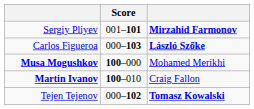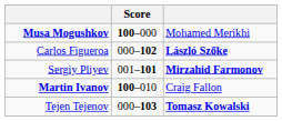 <table class="wikitable" style="text-align: center; font-size:90% ">
 <tr>
 <th align="right" width="130"></th>
 <th width="60">Score</th>
 <th align="left" width="140"></th>
 </tr>
 <tr>
+<td align=right><strong><a href='#'>Musa Mogushkov</a></strong> </td>
+<td align=center><strong>100</strong>–000</td>
+<td align=left> <a href='#'>Mohamed Merikhi</a></td>
+</tr>
+<tr>
+<td align=right><a href='#'>Carlos Figueroa</a> </td>
+<td align=center>000–<strong>102</strong></td>
+<td align=left> <strong><a href='#'>László Szőke</a></strong></td>
+</tr>
+<tr>
 <td align=right><a href='#'>Sergiy Pliyev</a> </td>
 <td align=center>001–<strong>101</strong></td>
 <td align=left> <strong><a href='#'>Mirzahid Farmonov</a></strong></td>
-</tr>
-<tr>
-<td align=right><a href='#'>Carlos Figueroa</a> </td>
-<td align=center>000–<strong>103</strong></td>
-<td align=left> <strong><a href='#'>László Szőke</a></strong></td>
-</tr>
-<tr>
-<td align=right><strong><a href='#'>Musa Mogushkov</a></strong> </td>
-<td align=center><strong>100</strong>–000</td>
-<td align=left> <a href='#'>Mohamed Merikhi</a></td>
 </tr>
 <tr>
 <td align=right><strong><a href='#'>Martin Ivanov</a></strong> </td>
 <td align=center><strong>100</strong>–010</td>
 <td align=left> <a href='#'>Craig Fallon</a></td>
 </tr>
 <tr>
 <td align=right><a href='#'>Tejen Tejenov</a> </td>
-<td align=center>000–<strong>102</strong></td>
+<td align=center>000–<strong>103</strong></td>
 <td align=left> <strong><a href='#'>Tomasz Kowalski</a></strong></td>
 </tr>
 </table>
